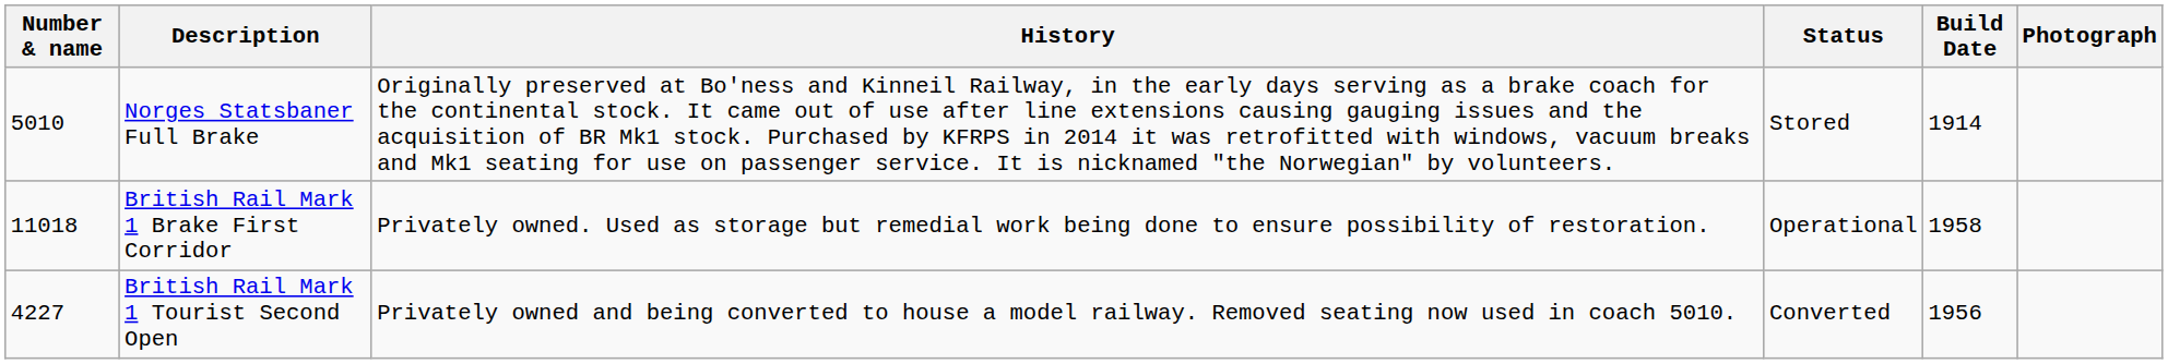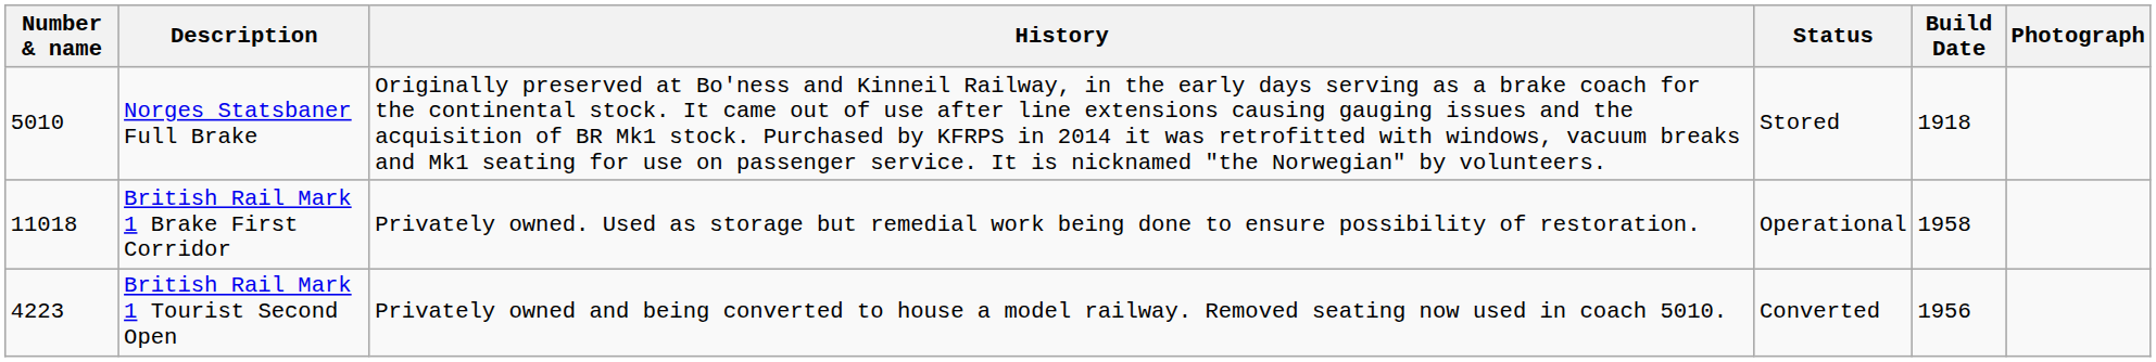 <table class="wikitable">
 <tr>
 <th>Number & name</th>
 <th>Description</th>
 <th>History</th>
 <th>Status</th>
 <th>Build Date</th>
 <th>Photograph</th>
 </tr>
 <tr>
 <td>5010</td>
 <td><a href='#'>Norges Statsbaner</a> Full Brake</td>
 <td>Originally preserved at Bo'ness and Kinneil Railway, in the early days serving as a brake coach for the continental stock. It came out of use after line extensions causing gauging issues and the acquisition of BR Mk1 stock. Purchased by KFRPS in 2014 it was retrofitted with windows, vacuum breaks and Mk1 seating for use on passenger service. It is nicknamed "the Norwegian" by volunteers.</td>
 <td>Stored</td>
-<td>1914</td>
+<td>1918</td>
 <td></td>
 </tr>
 <tr>
 <td>11018</td>
 <td><a href='#'>British Rail Mark 1</a> Brake First Corridor</td>
 <td>Privately owned. Used as storage but remedial work being done to ensure possibility of restoration.</td>
 <td>Operational</td>
 <td>1958</td>
 <td></td>
 </tr>
 <tr>
-<td>4227</td>
+<td>4223</td>
 <td><a href='#'>British Rail Mark 1</a> Tourist Second Open</td>
 <td>Privately owned and being converted to house a model railway. Removed seating now used in coach 5010.</td>
 <td>Converted</td>
 <td>1956</td>
 <td></td>
 </tr>
 </table>
